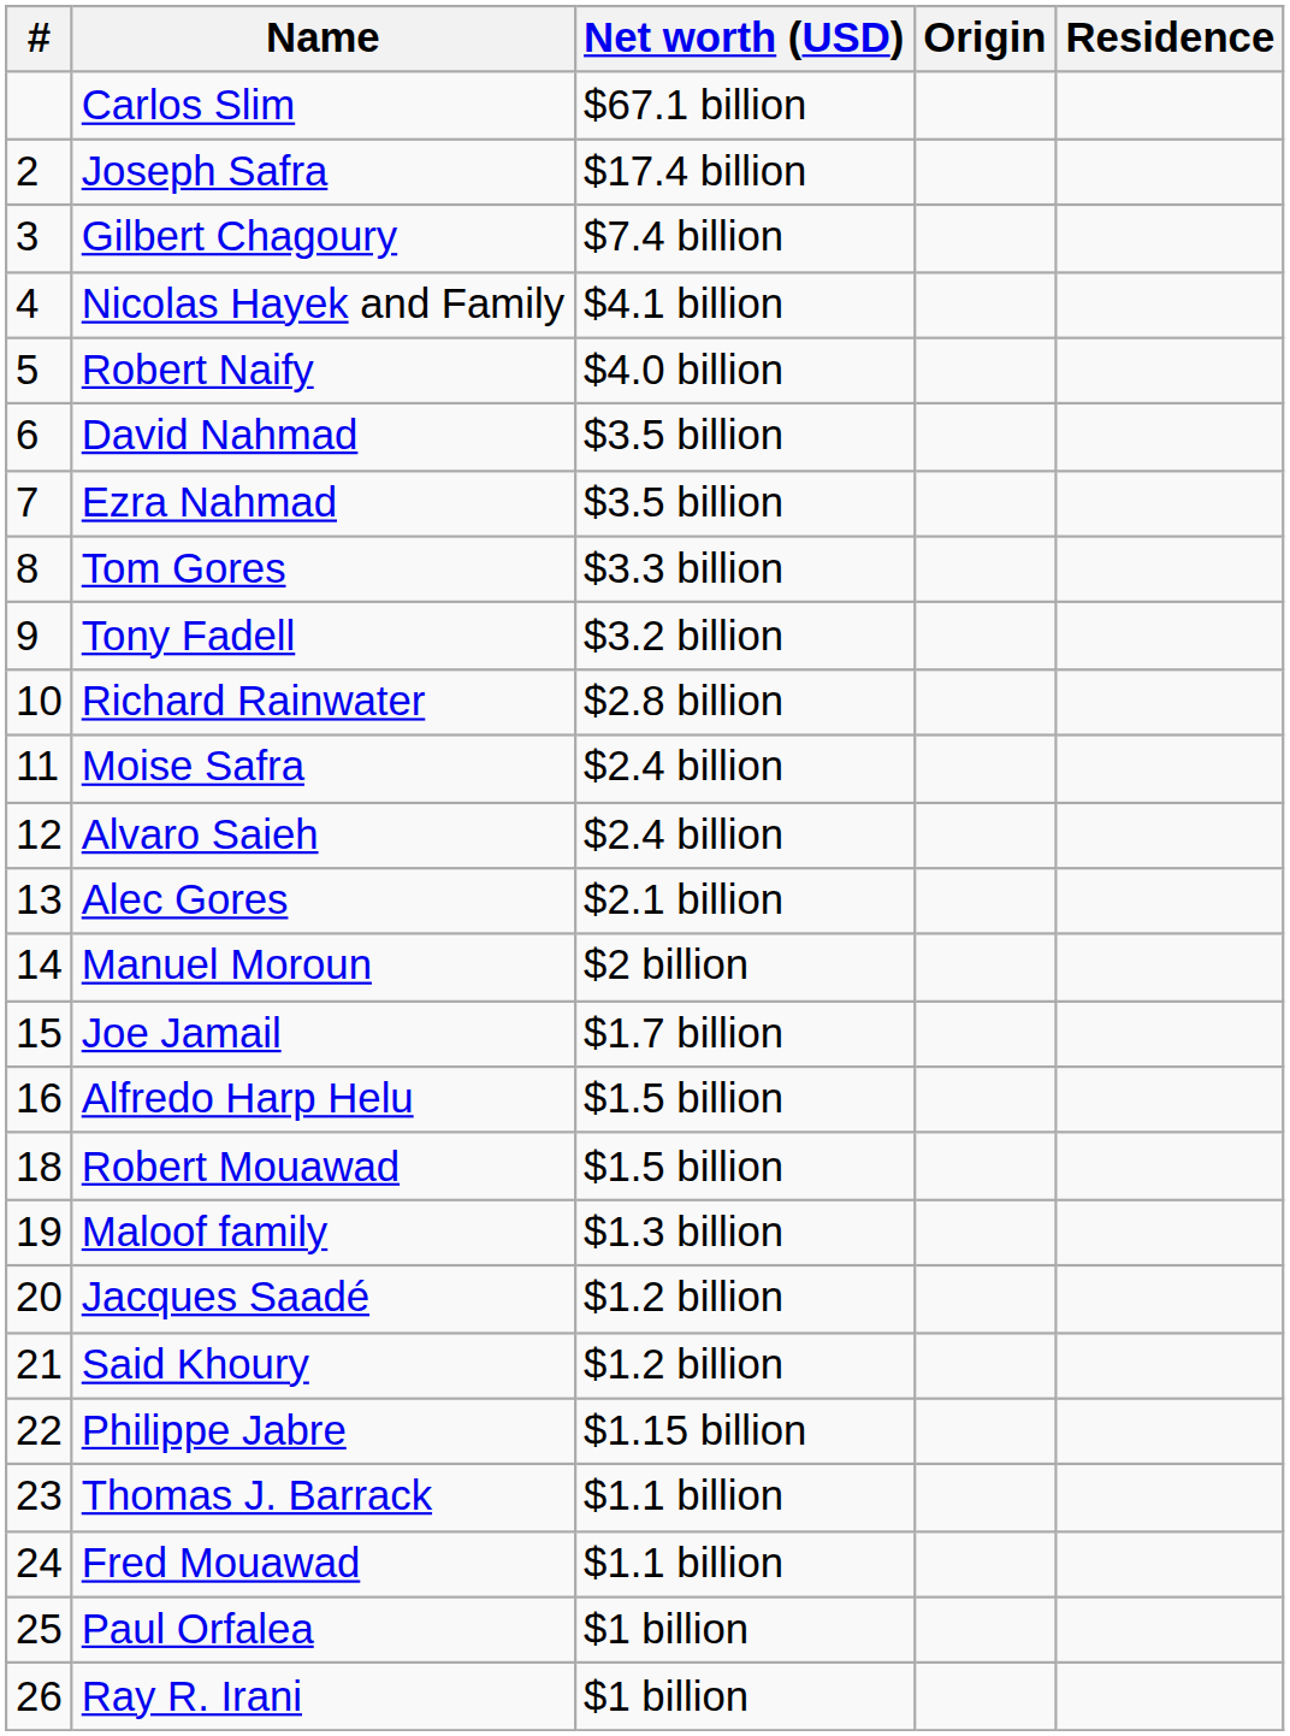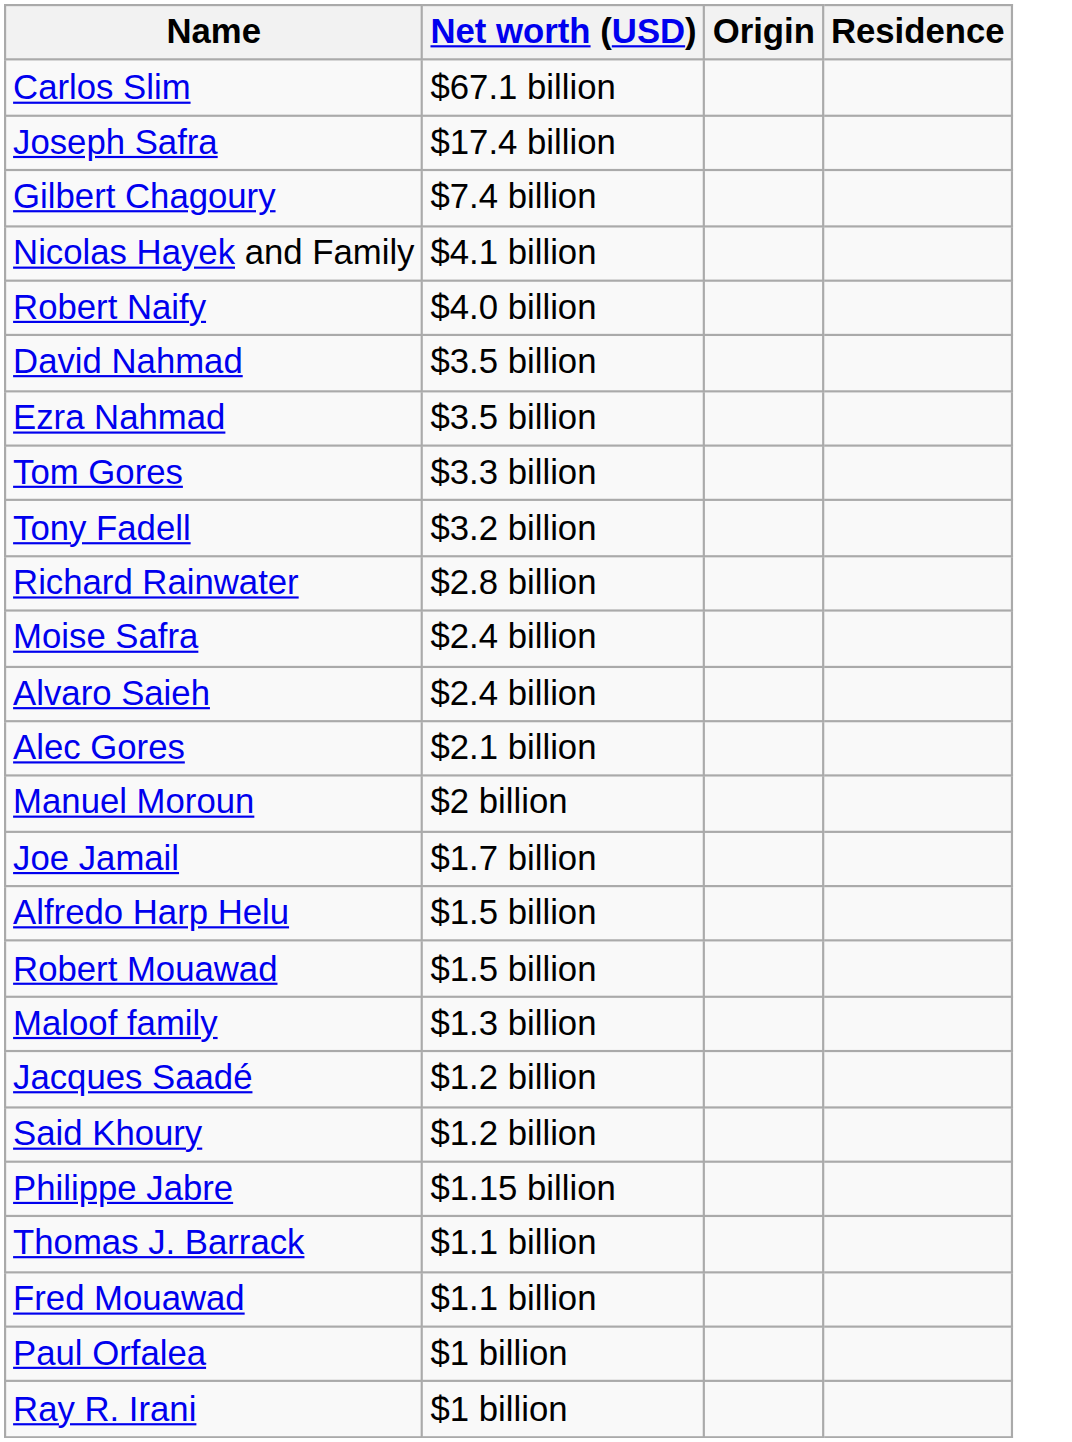 <table class="wikitable sortable">
 <tr>
-<th>#</th>
 <th>Name</th>
 <th><a href='#'>Net worth</a> (<a href='#'>USD</a>)</th>
 <th>Origin</th>
 <th>Residence</th>
 </tr>
 <tr>
-<td></td>
 <td><a href='#'>Carlos Slim</a></td>
 <td>$67.1 billion </td>
 <td></td>
 <td></td>
 </tr>
 <tr>
-<td>2</td>
 <td><a href='#'>Joseph Safra</a></td>
 <td>$17.4 billion</td>
 <td></td>
 <td></td>
 </tr>
 <tr>
-<td>3</td>
 <td><a href='#'>Gilbert Chagoury</a></td>
 <td>$7.4 billion</td>
 <td></td>
 <td></td>
 </tr>
 <tr>
-<td>4</td>
 <td><a href='#'>Nicolas Hayek</a> and Family</td>
 <td>$4.1 billion</td>
 <td></td>
 <td></td>
 </tr>
 <tr>
-<td>5</td>
 <td><a href='#'>Robert Naify</a></td>
 <td>$4.0 billion</td>
 <td></td>
 <td></td>
 </tr>
 <tr>
-<td>6</td>
 <td><a href='#'>David Nahmad</a></td>
 <td>$3.5 billion</td>
 <td></td>
 <td></td>
 </tr>
 <tr>
-<td>7</td>
 <td><a href='#'>Ezra Nahmad</a></td>
 <td>$3.5 billion</td>
 <td></td>
 <td></td>
 </tr>
 <tr>
-<td>8</td>
 <td><a href='#'>Tom Gores</a></td>
 <td>$3.3 billion</td>
 <td></td>
 <td></td>
 </tr>
 <tr>
-<td>9</td>
 <td><a href='#'>Tony Fadell</a></td>
 <td>$3.2 billion</td>
 <td></td>
 <td></td>
 </tr>
 <tr>
-<td>10</td>
 <td><a href='#'>Richard Rainwater</a></td>
 <td>$2.8 billion</td>
 <td></td>
 <td></td>
 </tr>
 <tr>
-<td>11</td>
 <td><a href='#'>Moise Safra</a></td>
 <td>$2.4 billion</td>
 <td></td>
 <td></td>
 </tr>
 <tr>
-<td>12</td>
 <td><a href='#'>Alvaro Saieh</a></td>
 <td>$2.4 billion</td>
 <td></td>
 <td></td>
 </tr>
 <tr>
-<td>13</td>
 <td><a href='#'>Alec Gores</a></td>
 <td>$2.1 billion</td>
 <td></td>
 <td><br></td>
 </tr>
 <tr>
-<td>14</td>
 <td><a href='#'>Manuel Moroun</a></td>
 <td>$2 billion</td>
 <td></td>
 <td></td>
 </tr>
 <tr>
-<td>15</td>
 <td><a href='#'>Joe Jamail</a></td>
 <td>$1.7 billion</td>
 <td></td>
 <td></td>
 </tr>
 <tr>
-<td>16</td>
 <td><a href='#'>Alfredo Harp Helu</a></td>
 <td>$1.5 billion</td>
 <td></td>
 <td></td>
 </tr>
 <tr>
-<td>18</td>
 <td><a href='#'>Robert Mouawad</a></td>
 <td>$1.5 billion</td>
 <td></td>
 <td></td>
 </tr>
 <tr>
-<td>19</td>
 <td><a href='#'>Maloof family</a></td>
 <td>$1.3 billion</td>
 <td></td>
 <td></td>
 </tr>
 <tr>
-<td>20</td>
 <td><a href='#'>Jacques Saadé</a></td>
 <td>$1.2 billion</td>
 <td></td>
 <td><br></td>
 </tr>
 <tr>
-<td>21</td>
 <td><a href='#'>Said Khoury</a></td>
 <td>$1.2 billion</td>
 <td></td>
 <td></td>
 </tr>
 <tr>
-<td>22</td>
 <td><a href='#'>Philippe Jabre</a></td>
 <td>$1.15 billion</td>
 <td></td>
 <td></td>
 </tr>
 <tr>
-<td>23</td>
 <td><a href='#'>Thomas J. Barrack</a></td>
 <td>$1.1 billion</td>
 <td></td>
 <td></td>
 </tr>
 <tr>
-<td>24</td>
 <td><a href='#'>Fred Mouawad</a></td>
 <td>$1.1 billion</td>
 <td></td>
 <td></td>
 </tr>
 <tr>
-<td>25</td>
 <td><a href='#'>Paul Orfalea</a></td>
 <td>$1 billion</td>
 <td></td>
 <td></td>
 </tr>
 <tr>
-<td>26</td>
 <td><a href='#'>Ray R. Irani</a></td>
 <td>$1 billion</td>
 <td></td>
 <td></td>
 </tr>
 </table>
